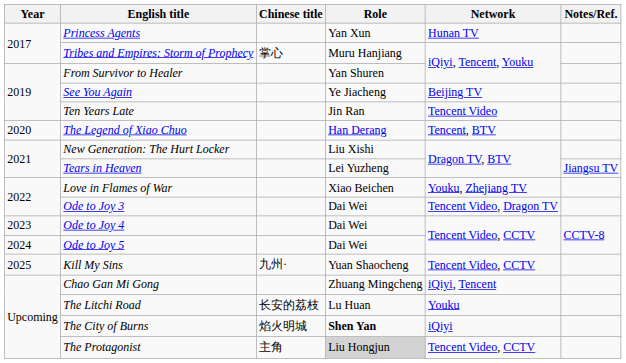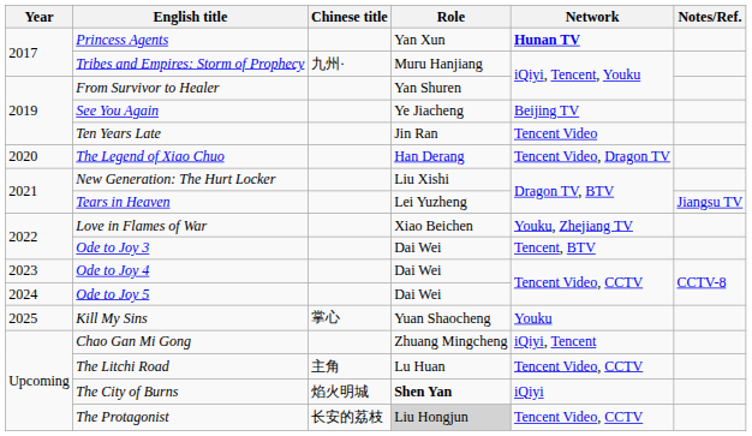 <table class="wikitable"->
 <tr>
 <th>Year</th>
 <th>English title</th>
 <th>Chinese title</th>
 <th>Role</th>
 <th>Network</th>
 <th>Notes/Ref.</th>
 </tr>
 <tr>
 <td rowspan=2>2017</td>
 <td><em><a href='#'>Princess Agents</a></em></td>
 <td></td>
 <td>Yan Xun</td>
-<td><a href='#'>Hunan TV</a></td>
+<td><strong><a href='#'>Hunan TV</a></strong></td>
 <td></td>
 </tr>
 <tr>
 <td><em><a href='#'>Tribes and Empires: Storm of Prophecy</a></em></td>
-<td>掌心</td>
+<td>九州·</td>
 <td>Muru Hanjiang</td>
 <td rowspan=2><a href='#'>iQiyi</a>, <a href='#'>Tencent</a>, <a href='#'>Youku</a></td>
 <td></td>
 </tr>
 <tr>
 <td rowspan=3>2019</td>
 <td><em>From Survivor to Healer</em></td>
 <td></td>
 <td>Yan Shuren</td>
 <td></td>
 </tr>
 <tr>
 <td><em><a href='#'>See You Again</a></em></td>
 <td></td>
 <td>Ye Jiacheng</td>
 <td><a href='#'>Beijing TV</a></td>
 <td></td>
 </tr>
 <tr>
 <td><em>Ten Years Late</em></td>
 <td></td>
 <td>Jin Ran</td>
 <td><a href='#'>Tencent Video</a></td>
 <td></td>
 </tr>
 <tr>
 <td>2020</td>
 <td><em><a href='#'>The Legend of Xiao Chuo</a></em></td>
 <td></td>
 <td><a href='#'>Han Derang</a></td>
-<td><a href='#'>Tencent</a>, <a href='#'>BTV</a></td>
+<td><a href='#'>Tencent Video</a>, <a href='#'>Dragon TV</a></td>
 <td></td>
 </tr>
 <tr>
 <td rowspan=2>2021</td>
 <td><em>New Generation: The Hurt Locker</em></td>
 <td></td>
 <td>Liu Xishi</td>
 <td rowspan="2"><a href='#'>Dragon TV</a>, <a href='#'>BTV</a></td>
 <td></td>
 </tr>
 <tr>
 <td><em><a href='#'>Tears in Heaven</a></em></td>
 <td></td>
 <td>Lei Yuzheng</td>
 <td><a href='#'>Jiangsu TV</a></td>
 </tr>
 <tr>
 <td rowspan=2>2022</td>
 <td><em>Love in Flames of War</em></td>
 <td></td>
 <td>Xiao Beichen</td>
 <td><a href='#'>Youku</a>, <a href='#'>Zhejiang TV</a></td>
 <td></td>
 </tr>
 <tr>
 <td><em><a href='#'>Ode to Joy 3</a></em></td>
 <td></td>
 <td>Dai Wei</td>
-<td><a href='#'>Tencent Video</a>, <a href='#'>Dragon TV</a></td>
+<td><a href='#'>Tencent</a>, <a href='#'>BTV</a></td>
 <td></td>
 </tr>
 <tr>
 <td>2023</td>
 <td><em><a href='#'>Ode to Joy 4</a></em></td>
 <td></td>
 <td>Dai Wei</td>
 <td rowspan="2"><a href='#'>Tencent Video</a>, <a href='#'>CCTV</a></td>
 <td rowspan="2"><a href='#'>CCTV-8</a></td>
 </tr>
 <tr>
 <td>2024</td>
 <td><em><a href='#'>Ode to Joy 5</a></em></td>
 <td></td>
 <td>Dai Wei</td>
 </tr>
 <tr>
 <td>2025</td>
 <td><em>Kill My Sins</em></td>
-<td>九州·</td>
+<td>掌心</td>
 <td>Yuan Shaocheng</td>
-<td><a href='#'>Tencent Video</a>, <a href='#'>CCTV</a></td>
+<td><a href='#'>Youku</a></td>
 <td></td>
 </tr>
 <tr>
 <td rowspan="4">Upcoming</td>
 <td><em>Chao Gan Mi Gong</em></td>
 <td></td>
 <td>Zhuang Mingcheng</td>
 <td><a href='#'>iQiyi</a>, <a href='#'>Tencent</a></td>
 <td></td>
 </tr>
 <tr>
 <td><em>The Litchi Road</em></td>
-<td>长安的荔枝</td>
+<td>主角</td>
 <td>Lu Huan</td>
-<td><a href='#'>Youku</a></td>
+<td><a href='#'>Tencent Video</a>, <a href='#'>CCTV</a></td>
 <td></td>
 </tr>
 <tr>
 <td><em>The City of Burns</em></td>
 <td>焰火明城</td>
 <td><strong>Shen Yan</strong></td>
 <td><a href='#'>iQiyi</a></td>
 <td></td>
 </tr>
 <tr>
 <td><em>The Protagonist</em></td>
-<td>主角</td>
+<td>长安的荔枝</td>
 <td style="background: lightgrey;">Liu Hongjun</td>
 <td rowspan="2"><a href='#'>Tencent Video</a>, <a href='#'>CCTV</a></td>
 <td></td>
 </tr>
 </table>
